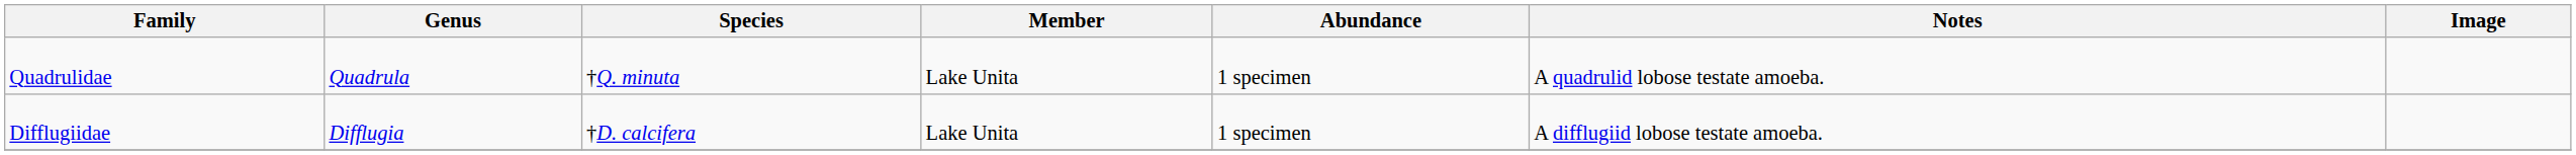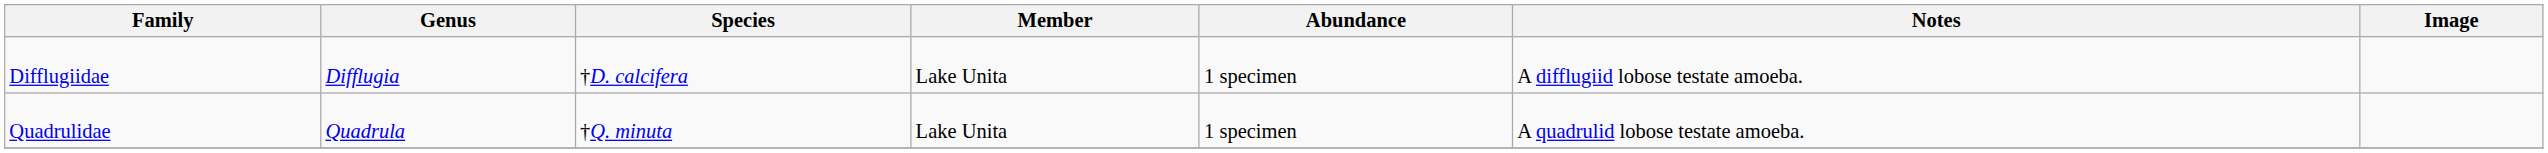 <table class="wikitable" style="margin:auto;width:100%;">
 <tr>
 <th>Family</th>
 <th>Genus</th>
 <th>Species</th>
 <th>Member</th>
 <th>Abundance</th>
 <th>Notes</th>
 <th>Image</th>
 </tr>
 <tr>
+<td><br><a href='#'>Difflugiidae</a></td>
+<td><br><em><a href='#'>Difflugia</a></em></td>
+<td><br>†<em><a href='#'>D. calcifera</a></em> </td>
+<td><br>Lake Unita</td>
+<td><br>1 specimen</td>
+<td><br>A <a href='#'>difflugiid</a> lobose testate amoeba.</td>
+<td><br></td>
+</tr>
+<tr>
 <td><br><a href='#'>Quadrulidae</a></td>
 <td><br><em><a href='#'>Quadrula</a></em></td>
 <td><br>†<em><a href='#'>Q. minuta</a></em> </td>
 <td><br>Lake Unita</td>
 <td><br>1 specimen</td>
 <td><br>A <a href='#'>quadrulid</a> lobose testate amoeba.</td>
 <td><br></td>
 </tr>
 <tr>
-<td><br><a href='#'>Difflugiidae</a></td>
-<td><br><em><a href='#'>Difflugia</a></em></td>
-<td><br>†<em><a href='#'>D. calcifera</a></em> </td>
-<td><br>Lake Unita</td>
-<td><br>1 specimen</td>
-<td><br>A <a href='#'>difflugiid</a> lobose testate amoeba.</td>
-<td><br></td>
-</tr>
-<tr>
 </tr>
 </table>
